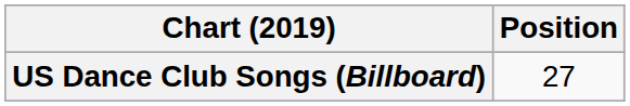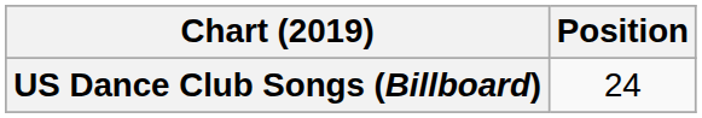 <table class="wikitable plainrowheaders" style="text-align:center">
 <tr>
 <th scope="col">Chart (2019)</th>
 <th scope="col">Position</th>
 </tr>
 <tr>
 <th scope="row">US Dance Club Songs (<em>Billboard</em>)</th>
-<td>27</td>
+<td>24</td>
 </tr>
 </table>
